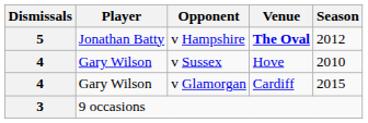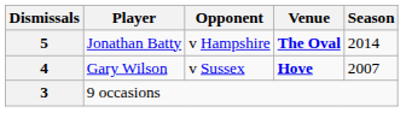 <table class="wikitable">
 <tr>
 <th>Dismissals</th>
 <th>Player</th>
 <th>Opponent</th>
 <th>Venue</th>
 <th>Season</th>
 </tr>
 <tr>
 <th>5</th>
 <td> <a href='#'>Jonathan Batty</a></td>
 <td>v <a href='#'>Hampshire</a></td>
 <td><strong><a href='#'>The Oval</a></strong></td>
-<td>2012</td>
+<td>2014</td>
 </tr>
 <tr>
 <th>4</th>
 <td> <a href='#'>Gary Wilson</a></td>
 <td>v <a href='#'>Sussex</a></td>
-<td><a href='#'>Hove</a></td>
-<td>2010</td>
-</tr>
-<tr>
-<th>4</th>
-<td> Gary Wilson</td>
-<td>v <a href='#'>Glamorgan</a></td>
-<td><a href='#'>Cardiff</a></td>
-<td>2015</td>
+<td><strong><a href='#'>Hove</a></strong></td>
+<td>2007</td>
 </tr>
 <tr>
 <th>3</th>
 <td colspan=4>9 occasions</td>
 </tr>
 </table>
